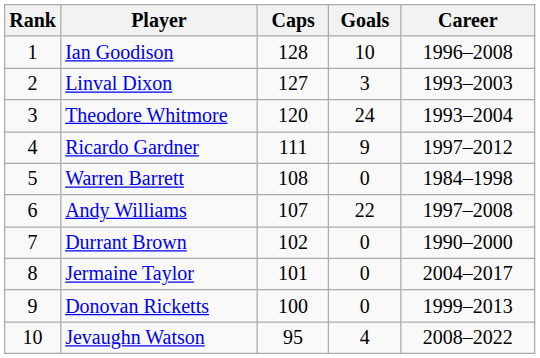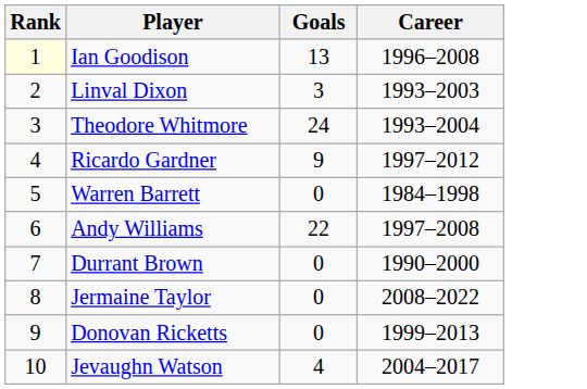 <table class="wikitable sortable" style="text-align:center;">
 <tr>
 <th width=30px>Rank</th>
 <th style="width:150px;">Player</th>
-<th width=50px>Caps</th>
 <th width=50px>Goals</th>
 <th style="width:100px;">Career</th>
 </tr>
 <tr>
-<td>1</td>
+<td style="background: lightyellow;">1</td>
 <td align=left><a href='#'>Ian Goodison</a></td>
-<td>128</td>
-<td>10</td>
+<td>13</td>
 <td>1996–2008</td>
 </tr>
 <tr>
 <td>2</td>
 <td align=left><a href='#'>Linval Dixon</a></td>
-<td>127</td>
 <td>3</td>
 <td>1993–2003</td>
 </tr>
 <tr>
 <td>3</td>
 <td align=left><a href='#'>Theodore Whitmore</a></td>
-<td>120</td>
 <td>24</td>
 <td>1993–2004</td>
 </tr>
 <tr>
 <td>4</td>
 <td align=left><a href='#'>Ricardo Gardner</a></td>
-<td>111</td>
 <td>9</td>
 <td>1997–2012</td>
 </tr>
 <tr>
 <td>5</td>
 <td align=left><a href='#'>Warren Barrett</a></td>
-<td>108</td>
 <td>0</td>
 <td>1984–1998</td>
 </tr>
 <tr>
 <td>6</td>
 <td align=left><a href='#'>Andy Williams</a></td>
-<td>107</td>
 <td>22</td>
 <td>1997–2008</td>
 </tr>
 <tr>
 <td>7</td>
 <td align=left><a href='#'>Durrant Brown</a></td>
-<td>102</td>
 <td>0</td>
 <td>1990–2000</td>
 </tr>
 <tr>
 <td>8</td>
 <td align=left><a href='#'>Jermaine Taylor</a></td>
-<td>101</td>
 <td>0</td>
-<td>2004–2017</td>
+<td>2008–2022</td>
 </tr>
 <tr>
 <td>9</td>
 <td align=left><a href='#'>Donovan Ricketts</a></td>
-<td>100</td>
 <td>0</td>
 <td>1999–2013</td>
 </tr>
 <tr>
 <td>10</td>
 <td align=left><a href='#'>Jevaughn Watson</a></td>
-<td>95</td>
 <td>4</td>
-<td>2008–2022</td>
+<td>2004–2017</td>
 </tr>
 </table>
